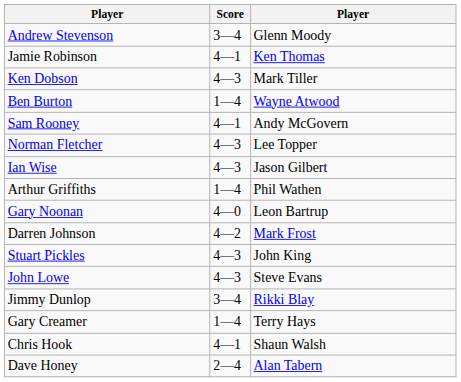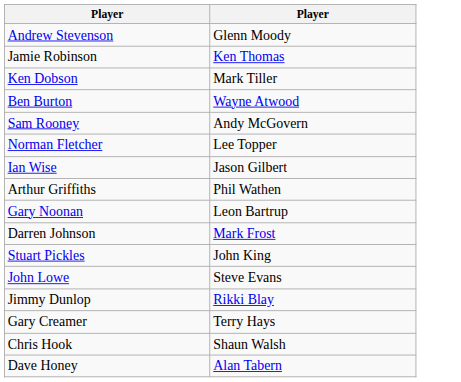 <table class="wikitable">
 <tr style="font-size:10pt;font-weight:bold">
 <th width=230px>Player</th>
-<th width=40px>Score</th>
 <th width=230px>Player</th>
 </tr>
 <tr>
 <td> <a href='#'>Andrew Stevenson</a></td>
-<td>3—4</td>
 <td> Glenn Moody</td>
 </tr>
 <tr>
 <td> Jamie Robinson</td>
-<td>4—1</td>
 <td> <a href='#'>Ken Thomas</a></td>
 </tr>
 <tr>
 <td> <a href='#'>Ken Dobson</a></td>
-<td>4—3</td>
 <td> Mark Tiller</td>
 </tr>
 <tr>
 <td> <a href='#'>Ben Burton</a></td>
-<td>1—4</td>
 <td> <a href='#'>Wayne Atwood</a></td>
 </tr>
 <tr>
 <td> <a href='#'>Sam Rooney</a></td>
-<td>4—1</td>
 <td> Andy McGovern</td>
 </tr>
 <tr>
 <td> <a href='#'>Norman Fletcher</a></td>
-<td>4—3</td>
 <td> Lee Topper</td>
 </tr>
 <tr>
 <td> <a href='#'>Ian Wise</a></td>
-<td>4—3</td>
 <td> Jason Gilbert</td>
 </tr>
 <tr>
 <td> Arthur Griffiths</td>
-<td>1—4</td>
 <td> Phil Wathen</td>
 </tr>
 <tr>
 <td> <a href='#'>Gary Noonan</a></td>
-<td>4—0</td>
 <td> Leon Bartrup</td>
 </tr>
 <tr>
 <td> Darren Johnson</td>
-<td>4—2</td>
 <td> <a href='#'>Mark Frost</a></td>
 </tr>
 <tr>
 <td> <a href='#'>Stuart Pickles</a></td>
-<td>4—3</td>
 <td> John King</td>
 </tr>
 <tr>
 <td> <a href='#'>John Lowe</a></td>
-<td>4—3</td>
 <td> Steve Evans</td>
 </tr>
 <tr>
 <td> Jimmy Dunlop</td>
-<td>3—4</td>
 <td> <a href='#'>Rikki Blay</a></td>
 </tr>
 <tr>
 <td> Gary Creamer</td>
-<td>1—4</td>
 <td> Terry Hays</td>
 </tr>
 <tr>
 <td> Chris Hook</td>
-<td>4—1</td>
 <td> Shaun Walsh</td>
 </tr>
 <tr>
 <td> Dave Honey</td>
-<td>2—4</td>
 <td> <a href='#'>Alan Tabern</a></td>
 </tr>
 </table>
